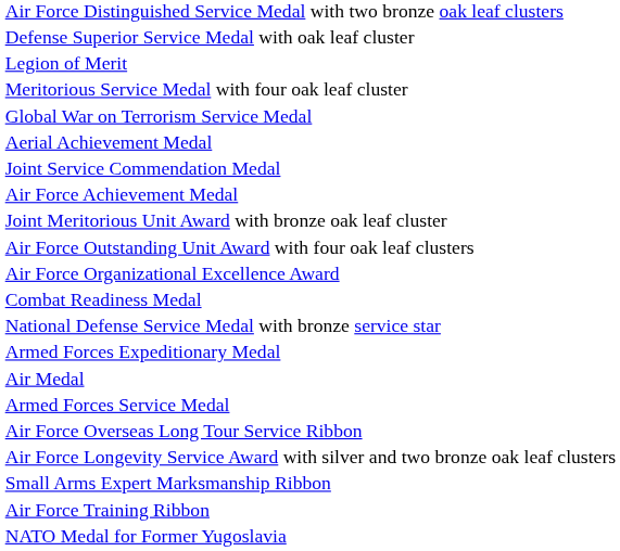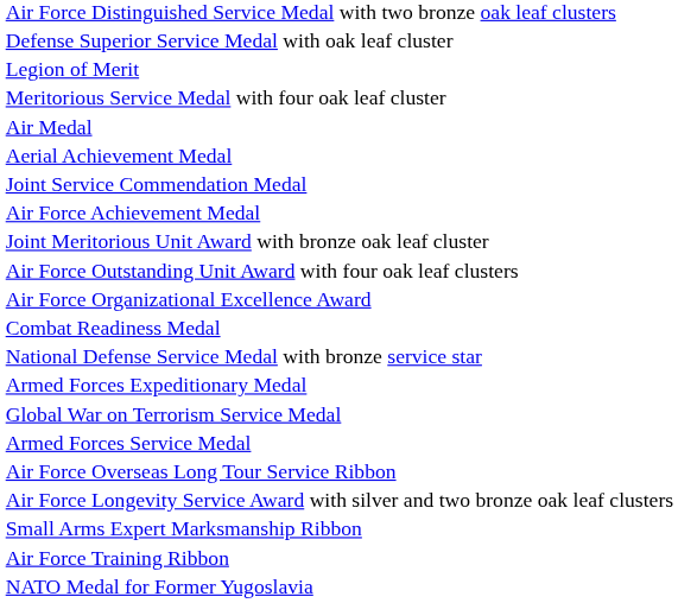 <table>
 <tr>
 <td></td>
 <td><a href='#'>Air Force Distinguished Service Medal</a> with two bronze <a href='#'>oak leaf clusters</a></td>
 </tr>
 <tr>
 <td></td>
 <td><a href='#'>Defense Superior Service Medal</a> with oak leaf cluster</td>
 </tr>
 <tr>
 <td></td>
 <td><a href='#'>Legion of Merit</a></td>
 </tr>
 <tr>
 <td></td>
 <td><a href='#'>Meritorious Service Medal</a> with four oak leaf cluster</td>
 </tr>
 <tr>
 <td></td>
-<td><a href='#'>Global War on Terrorism Service Medal</a></td>
+<td><a href='#'>Air Medal</a></td>
 </tr>
 <tr>
 <td></td>
 <td><a href='#'>Aerial Achievement Medal</a></td>
 </tr>
 <tr>
 <td></td>
 <td><a href='#'>Joint Service Commendation Medal</a></td>
 </tr>
 <tr>
 <td></td>
 <td><a href='#'>Air Force Achievement Medal</a></td>
 </tr>
 <tr>
 <td></td>
 <td><a href='#'>Joint Meritorious Unit Award</a> with bronze oak leaf cluster</td>
 </tr>
 <tr>
 <td></td>
 <td><a href='#'>Air Force Outstanding Unit Award</a> with four oak leaf clusters</td>
 </tr>
 <tr>
 <td></td>
 <td><a href='#'>Air Force Organizational Excellence Award</a></td>
 </tr>
 <tr>
 <td></td>
 <td><a href='#'>Combat Readiness Medal</a></td>
 </tr>
 <tr>
 <td></td>
 <td><a href='#'>National Defense Service Medal</a>  with bronze <a href='#'>service star</a></td>
 </tr>
 <tr>
 <td></td>
 <td><a href='#'>Armed Forces Expeditionary Medal</a></td>
 </tr>
 <tr>
 <td></td>
-<td><a href='#'>Air Medal</a></td>
+<td><a href='#'>Global War on Terrorism Service Medal</a></td>
 </tr>
 <tr>
 <td></td>
 <td><a href='#'>Armed Forces Service Medal</a></td>
 </tr>
 <tr>
 <td></td>
 <td><a href='#'>Air Force Overseas Long Tour Service Ribbon</a></td>
 </tr>
 <tr>
 <td></td>
 <td><a href='#'>Air Force Longevity Service Award</a> with silver and two bronze oak leaf clusters</td>
 </tr>
 <tr>
 <td></td>
 <td><a href='#'>Small Arms Expert Marksmanship Ribbon</a></td>
 </tr>
 <tr>
 <td></td>
 <td><a href='#'>Air Force Training Ribbon</a></td>
 </tr>
 <tr>
 <td></td>
 <td><a href='#'>NATO Medal for Former Yugoslavia</a></td>
 </tr>
 </table>
